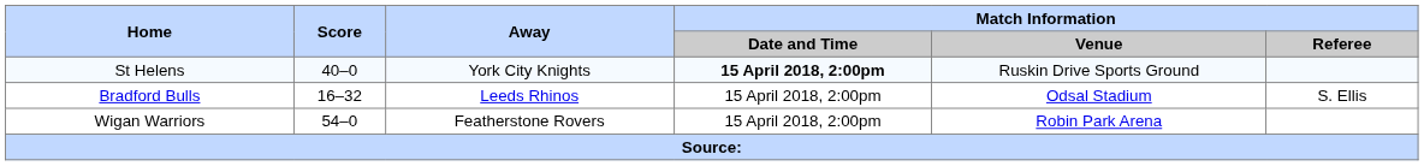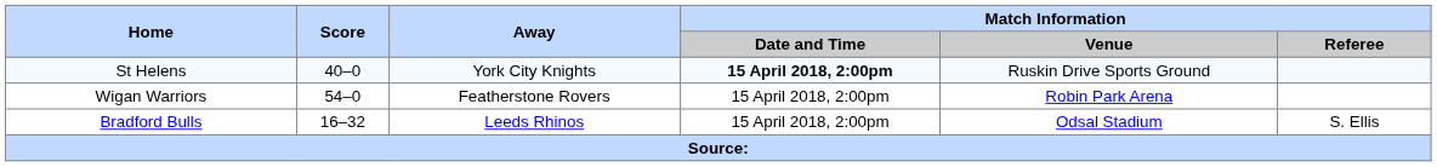 <table border=1 style="border-collapse:collapse; font-size:90%; text-align:center;" cellpadding=3 cellspacing=0 width=100%>
 <tr bgcolor=#C1D8FF>
 <th rowspan=2 width=19%>Home</th>
 <th rowspan=2 width=6%>Score</th>
 <th rowspan=2 width=19%>Away</th>
 <th colspan=3>Match Information</th>
 </tr>
 <tr bgcolor=#CCCCCC>
 <th width=17%>Date and Time</th>
 <th width=22%>Venue</th>
 <th width=10%>Referee</th>
 </tr>
 <tr bgcolor=#F5FAFF>
 <td> St Helens</td>
 <td>40–0</td>
 <td> York City Knights</td>
 <td><strong>15 April 2018, 2:00pm</strong></td>
 <td>Ruskin Drive Sports Ground</td>
 <td></td>
 </tr>
 <tr>
+<td> Wigan Warriors</td>
+<td>54–0</td>
+<td> Featherstone Rovers</td>
+<td>15 April 2018, 2:00pm</td>
+<td><a href='#'>Robin Park Arena</a></td>
+<td></td>
+</tr>
+<tr>
 <td> <a href='#'>Bradford Bulls</a></td>
 <td>16–32</td>
 <td> <a href='#'>Leeds Rhinos</a></td>
 <td>15 April 2018, 2:00pm</td>
 <td><a href='#'>Odsal Stadium</a></td>
 <td>S. Ellis</td>
 </tr>
-<tr>
-<td> Wigan Warriors</td>
-<td>54–0</td>
-<td> Featherstone Rovers</td>
-<td>15 April 2018, 2:00pm</td>
-<td><a href='#'>Robin Park Arena</a></td>
-<td></td>
-</tr>
 <tr style="background:#c1d8ff;">
 <th colspan=6>Source:</th>
 </tr>
 </table>
